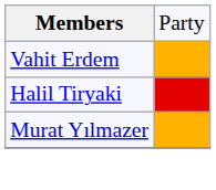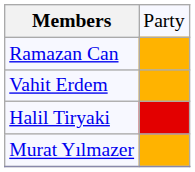 <table class=wikitable style="border:1px solid #8888aa; background-color:#f7f8ff; padding:0px; font-size:90%;">
 <tr>
 <th>Members</th>
 <td>Party</td>
+</tr>
+<tr>
+<td><a href='#'>Ramazan Can</a></td>
+<td style="background: #ffb300"></td>
 </tr>
 <tr>
 <td><a href='#'>Vahit Erdem</a></td>
 <td style="background: #ffb300"></td>
 </tr>
 <tr>
 <td><a href='#'>Halil Tiryaki</a></td>
 <td style="background: #e30000"></td>
 </tr>
 <tr>
 <td><a href='#'>Murat Yılmazer</a></td>
 <td style="background: #ffb300"></td>
 </tr>
 <tr>
 </tr>
 </table>
